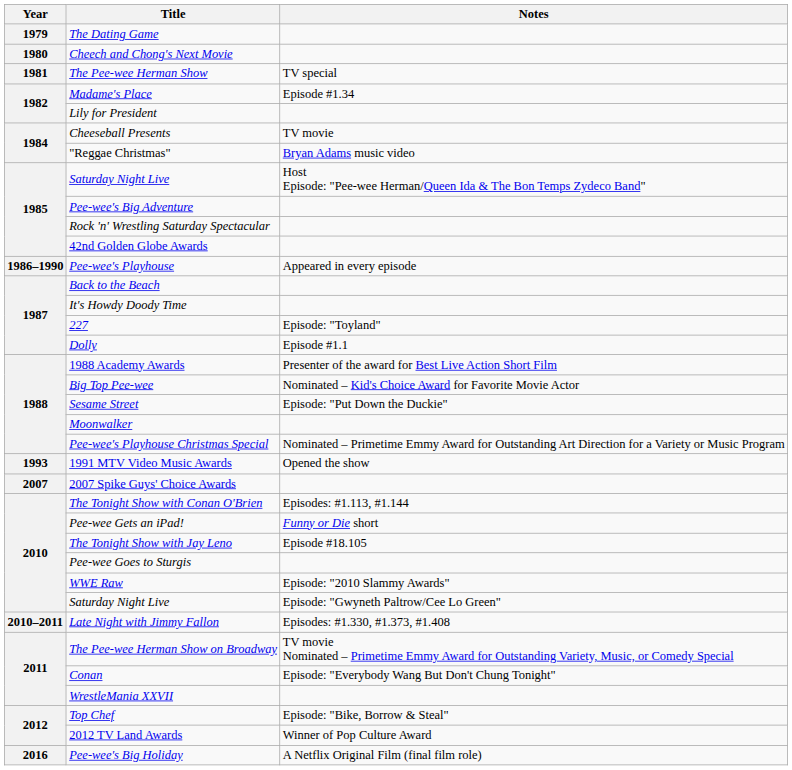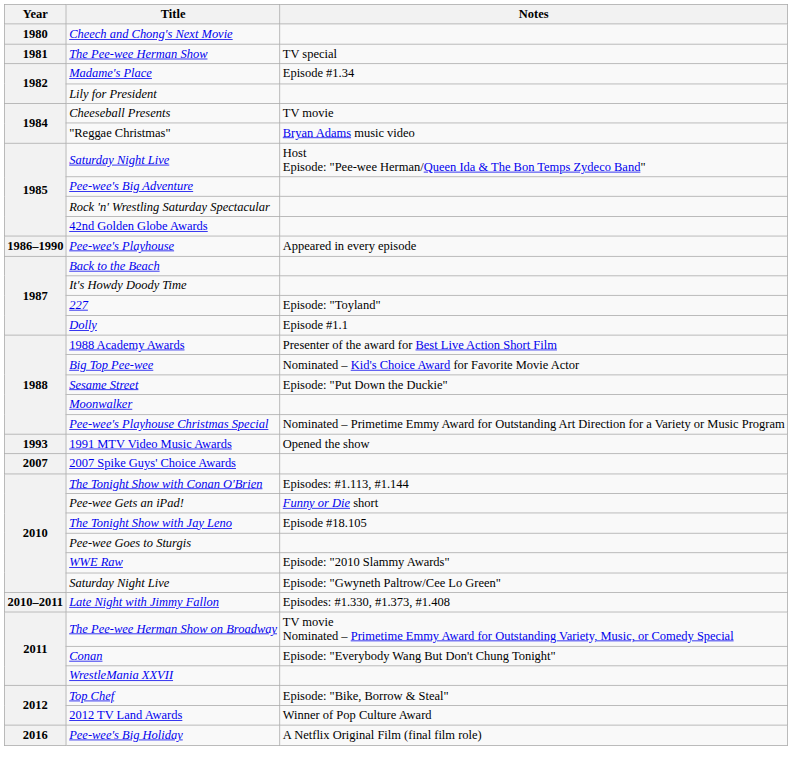 <table class="wikitable plainrowheaders sortable">
 <tr>
 <th scope="col">Year</th>
 <th scope="col">Title</th>
 <th scope="col">Notes</th>
-</tr>
-<tr>
-<th scope="row">1979</th>
-<td><em><a href='#'>The Dating Game</a></em></td>
-<td></td>
 </tr>
 <tr>
 <th scope="row">1980</th>
 <td><em><a href='#'>Cheech and Chong's Next Movie</a></em></td>
 <td></td>
 </tr>
 <tr>
 <th scope="row">1981</th>
 <td><em><a href='#'>The Pee-wee Herman Show</a></em></td>
 <td>TV special</td>
 </tr>
 <tr>
 <th scope="row" rowspan="2">1982</th>
 <td><em><a href='#'>Madame's Place</a></em></td>
 <td>Episode #1.34</td>
 </tr>
 <tr>
 <td><em>Lily for President</em></td>
 <td></td>
 </tr>
 <tr>
 <th scope="row" rowspan="2">1984</th>
 <td><em>Cheeseball Presents</em></td>
 <td>TV movie</td>
 </tr>
 <tr>
 <td>"Reggae Christmas"</td>
 <td><a href='#'>Bryan Adams</a> music video</td>
 </tr>
 <tr>
 <th scope="row" rowspan="4">1985</th>
 <td><em><a href='#'>Saturday Night Live</a></em></td>
 <td>Host<br>Episode: "Pee-wee Herman/<a href='#'>Queen Ida & The Bon Temps Zydeco Band</a>"</td>
 </tr>
 <tr>
 <td><em><a href='#'>Pee-wee's Big Adventure</a></em></td>
 <td></td>
 </tr>
 <tr>
 <td><em>Rock 'n' Wrestling Saturday Spectacular</em></td>
 <td></td>
 </tr>
 <tr>
 <td><a href='#'>42nd Golden Globe Awards</a></td>
 <td></td>
 </tr>
 <tr>
 <th scope="row">1986–1990</th>
 <td><em><a href='#'>Pee-wee's Playhouse</a></em></td>
 <td>Appeared in every episode</td>
 </tr>
 <tr>
 <th scope="row" rowspan="4">1987</th>
 <td><em><a href='#'>Back to the Beach</a></em></td>
 <td></td>
 </tr>
 <tr>
 <td><em>It's Howdy Doody Time</em></td>
 <td></td>
 </tr>
 <tr>
 <td><em><a href='#'>227</a></em></td>
 <td>Episode: "Toyland"</td>
 </tr>
 <tr>
 <td><em><a href='#'>Dolly</a></em></td>
 <td>Episode #1.1</td>
 </tr>
 <tr>
 <th rowspan="5" scope="row">1988</th>
 <td><a href='#'>1988 Academy Awards</a></td>
 <td>Presenter of the award for <a href='#'>Best Live Action Short Film</a></td>
 </tr>
 <tr>
 <td><em><a href='#'>Big Top Pee-wee</a></em></td>
 <td>Nominated – <a href='#'>Kid's Choice Award</a> for Favorite Movie Actor</td>
 </tr>
 <tr>
 <td><em><a href='#'>Sesame Street</a></em></td>
 <td>Episode: "Put Down the Duckie"</td>
 </tr>
 <tr>
 <td><em><a href='#'>Moonwalker</a></em></td>
 <td></td>
 </tr>
 <tr>
 <td><em><a href='#'>Pee-wee's Playhouse Christmas Special</a></em></td>
 <td>Nominated – Primetime Emmy Award for Outstanding Art Direction for a Variety or Music Program</td>
 </tr>
 <tr>
 <th scope="row">1993</th>
 <td><a href='#'>1991 MTV Video Music Awards</a></td>
 <td>Opened the show</td>
 </tr>
 <tr>
 <th scope="row">2007</th>
 <td><a href='#'>2007 Spike Guys' Choice Awards</a></td>
 <td></td>
 </tr>
 <tr>
 <th scope="row" rowspan="6">2010</th>
 <td><em><a href='#'>The Tonight Show with Conan O'Brien</a></em></td>
 <td>Episodes: #1.113, #1.144</td>
 </tr>
 <tr>
 <td><em>Pee-wee Gets an iPad!</em></td>
 <td><em><a href='#'>Funny or Die</a></em> short</td>
 </tr>
 <tr>
 <td><em><a href='#'>The Tonight Show with Jay Leno</a></em></td>
 <td>Episode #18.105</td>
 </tr>
 <tr>
 <td><em>Pee-wee Goes to Sturgis</em></td>
 <td></td>
 </tr>
 <tr>
 <td><em><a href='#'>WWE Raw</a></em></td>
 <td>Episode: "2010 Slammy Awards"</td>
 </tr>
 <tr>
 <td><em>Saturday Night Live</em></td>
 <td>Episode: "Gwyneth Paltrow/Cee Lo Green"</td>
 </tr>
 <tr>
 <th scope="row">2010–2011</th>
 <td><em><a href='#'>Late Night with Jimmy Fallon</a></em></td>
 <td>Episodes: #1.330, #1.373, #1.408</td>
 </tr>
 <tr>
 <th scope="row" rowspan="3">2011</th>
 <td><em><a href='#'>The Pee-wee Herman Show on Broadway</a></em></td>
 <td>TV movie<br>Nominated – <a href='#'>Primetime Emmy Award for Outstanding Variety, Music, or Comedy Special</a></td>
 </tr>
 <tr>
 <td><em><a href='#'>Conan</a></em></td>
 <td>Episode: "Everybody Wang But Don't Chung Tonight"</td>
 </tr>
 <tr>
 <td><em><a href='#'>WrestleMania XXVII</a></em></td>
 <td></td>
 </tr>
 <tr>
 <th scope="row" rowspan="2">2012</th>
 <td><em><a href='#'>Top Chef</a></em></td>
 <td>Episode: "Bike, Borrow & Steal"</td>
 </tr>
 <tr>
 <td><a href='#'>2012 TV Land Awards</a></td>
 <td>Winner of Pop Culture Award</td>
 </tr>
 <tr>
 <th scope="row">2016</th>
 <td><em><a href='#'>Pee-wee's Big Holiday</a></em></td>
 <td>A Netflix Original Film (final film role)</td>
 </tr>
 </table>
